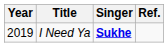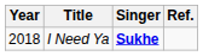 <table class="wikitable">
 <tr>
 <th>Year</th>
 <th>Title</th>
 <th>Singer</th>
 <th>Ref.</th>
 </tr>
 <tr>
-<td>2019</td>
+<td>2018</td>
 <td><em>I Need Ya</em></td>
 <td><strong><a href='#'>Sukhe</a></strong></td>
 <td></td>
 </tr>
 </table>
